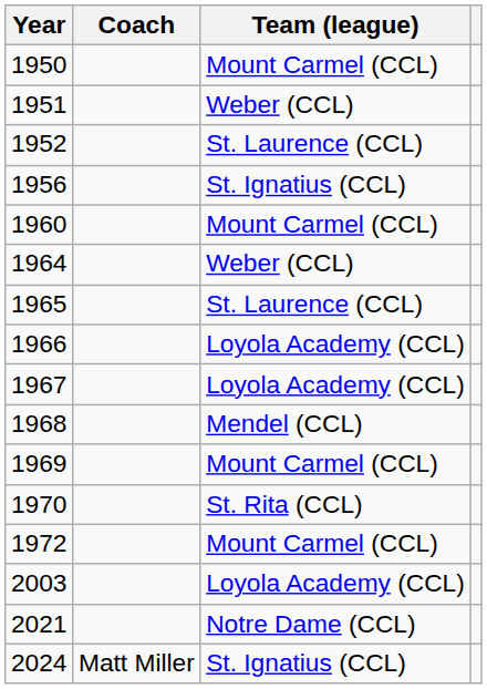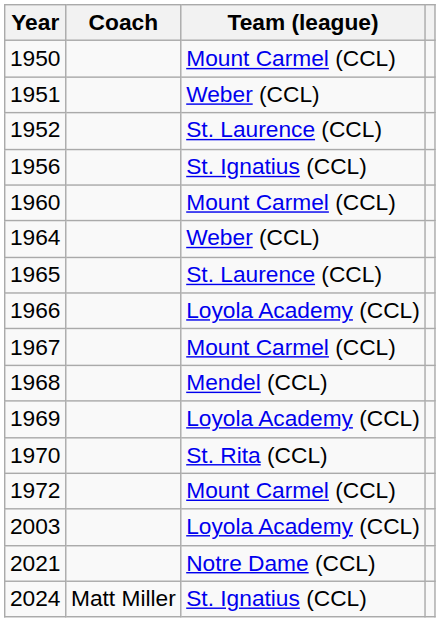 <table class="wikitable sortable">
 <tr>
 <th>Year</th>
 <th>Coach</th>
 <th>Team (league)</th>
 <th class=unsortable></th>
 </tr>
 <tr>
 <td>1950</td>
 <td></td>
 <td><a href='#'>Mount Carmel</a> (CCL)</td>
 <td></td>
 </tr>
 <tr>
 <td>1951</td>
 <td></td>
 <td><a href='#'>Weber</a> (CCL)</td>
 <td></td>
 </tr>
 <tr>
 <td>1952</td>
 <td></td>
 <td><a href='#'>St. Laurence</a> (CCL)</td>
 <td></td>
 </tr>
 <tr>
 <td>1956</td>
 <td></td>
 <td><a href='#'>St. Ignatius</a> (CCL)</td>
 <td></td>
 </tr>
 <tr>
 <td>1960</td>
 <td></td>
 <td><a href='#'>Mount Carmel</a> (CCL)</td>
 <td></td>
 </tr>
 <tr>
 <td>1964</td>
 <td></td>
 <td><a href='#'>Weber</a> (CCL)</td>
 <td></td>
 </tr>
 <tr>
 <td>1965</td>
 <td></td>
 <td><a href='#'>St. Laurence</a> (CCL)</td>
 <td></td>
 </tr>
 <tr>
 <td>1966</td>
 <td></td>
 <td><a href='#'>Loyola Academy</a> (CCL)</td>
 <td></td>
 </tr>
 <tr>
 <td>1967</td>
 <td></td>
-<td><a href='#'>Loyola Academy</a> (CCL)</td>
+<td><a href='#'>Mount Carmel</a> (CCL)</td>
 <td></td>
 </tr>
 <tr>
 <td>1968</td>
 <td></td>
 <td><a href='#'>Mendel</a> (CCL)</td>
 <td></td>
 </tr>
 <tr>
 <td>1969</td>
 <td></td>
-<td><a href='#'>Mount Carmel</a> (CCL)</td>
+<td><a href='#'>Loyola Academy</a> (CCL)</td>
 <td></td>
 </tr>
 <tr>
 <td>1970</td>
 <td></td>
 <td><a href='#'>St. Rita</a> (CCL)</td>
 <td></td>
 </tr>
 <tr>
 <td>1972</td>
 <td></td>
 <td><a href='#'>Mount Carmel</a> (CCL)</td>
 <td></td>
 </tr>
 <tr>
 <td>2003</td>
 <td></td>
 <td><a href='#'>Loyola Academy</a> (CCL)</td>
 <td></td>
 </tr>
 <tr>
 <td>2021</td>
 <td></td>
 <td><a href='#'>Notre Dame</a> (CCL)</td>
 <td></td>
 </tr>
 <tr>
 <td>2024</td>
 <td>Matt Miller</td>
 <td><a href='#'>St. Ignatius</a> (CCL)</td>
 <td></td>
 </tr>
 </table>
